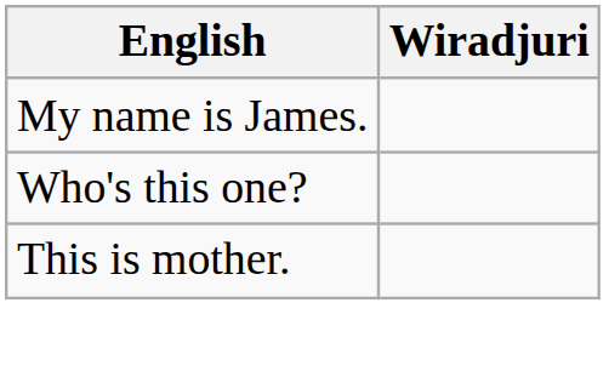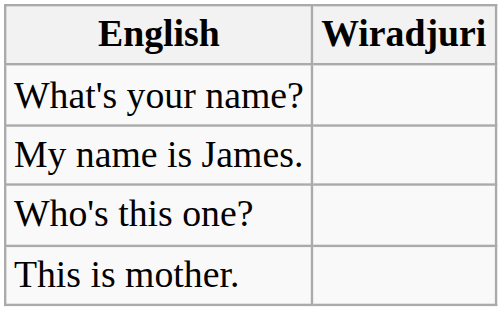 <table class="wikitable">
 <tr>
 <th>English</th>
 <th>Wiradjuri</th>
+</tr>
+<tr>
+<td>What's your name?</td>
+<td></td>
 </tr>
 <tr>
 <td>My name is James.</td>
 <td></td>
 </tr>
 <tr>
 <td>Who's this one?</td>
 <td></td>
 </tr>
 <tr>
 <td>This is mother.</td>
 <td></td>
 </tr>
 </table>
